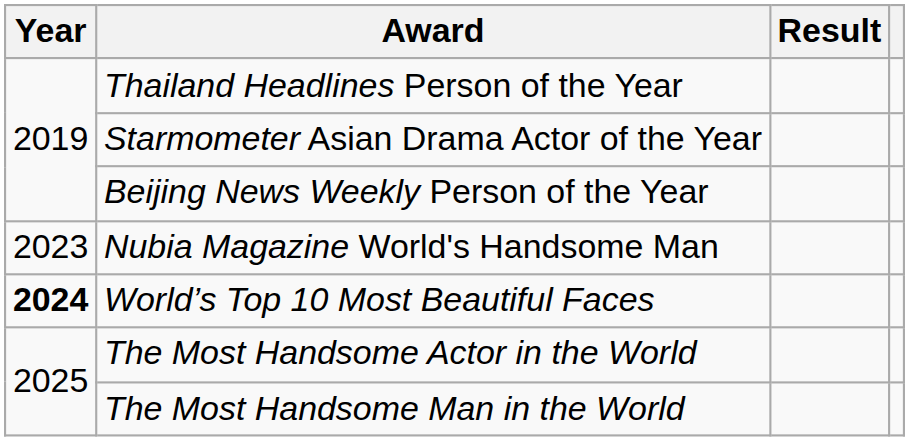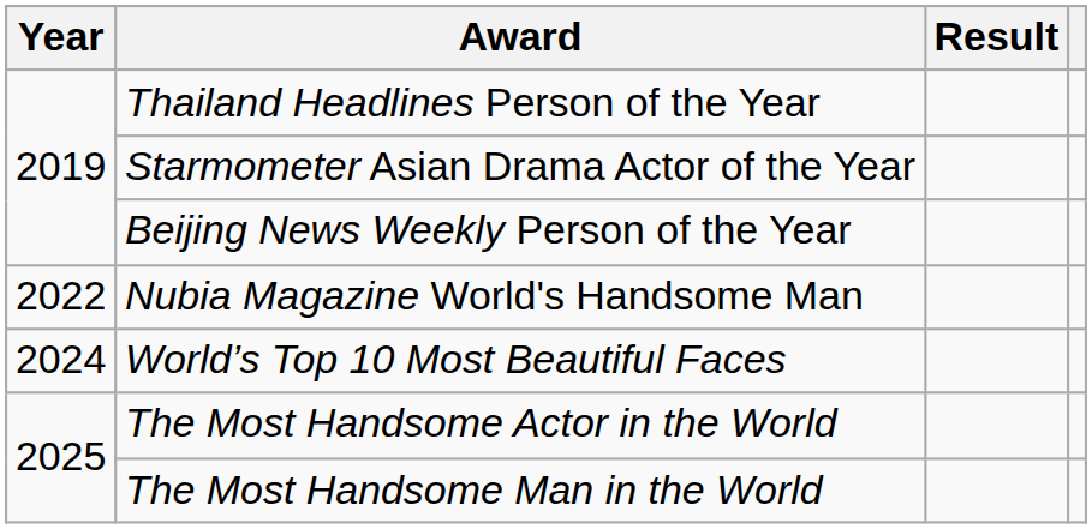 <table class="wikitable sortable">
 <tr>
 <th>Year</th>
 <th>Award</th>
 <th>Result</th>
 <th class="unsortable"></th>
 </tr>
 <tr>
 <td rowspan="3">2019</td>
 <td><em>Thailand Headlines</em> Person of the Year</td>
 <td></td>
 <td></td>
 </tr>
 <tr>
 <td><em>Starmometer</em> Asian Drama Actor of the Year</td>
 <td></td>
 <td></td>
 </tr>
 <tr>
 <td><em>Beijing News Weekly</em> Person of the Year</td>
 <td></td>
 <td></td>
 </tr>
 <tr>
-<td>2023</td>
+<td>2022</td>
 <td><em>Nubia Magazine</em> World's Handsome Man</td>
 <td></td>
 <td></td>
 </tr>
 <tr>
-<td><strong>2024</strong></td>
+<td>2024</td>
 <td><em>World’s Top 10 Most Beautiful Faces</em></td>
 <td></td>
 <td></td>
 </tr>
 <tr>
 <td rowspan="2">2025</td>
 <td><em>The Most Handsome Actor in the World</em></td>
 <td></td>
 <td></td>
 </tr>
 <tr>
 <td><em>The Most Handsome Man in the World</em></td>
 <td></td>
 <td></td>
 </tr>
 </table>
